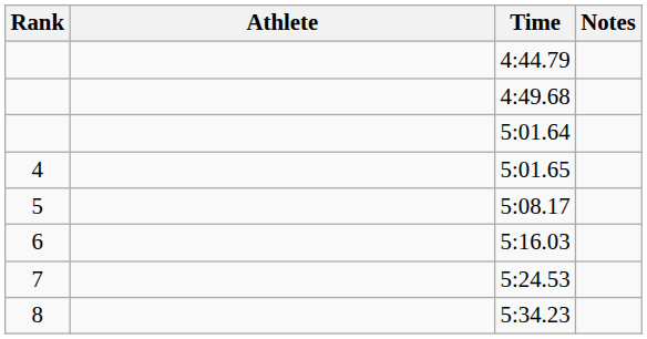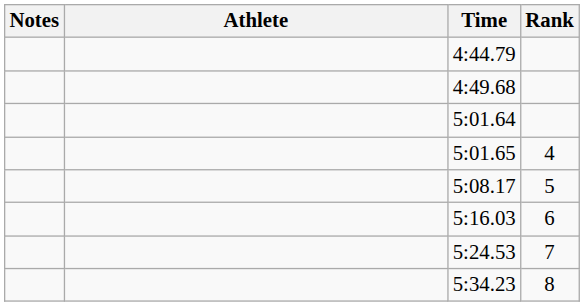 <table class="wikitable" style="text-align:center">
 <tr>
-<th>Rank</th>
+<th>Notes</th>
 <th Style="width:18em">Athlete</th>
 <th>Time</th>
-<th>Notes</th>
+<th>Rank</th>
 </tr>
 <tr>
 <td></td>
 <td style="text-align:left"></td>
 <td>4:44.79</td>
 <td></td>
 </tr>
 <tr>
 <td></td>
 <td style="text-align:left"></td>
 <td>4:49.68</td>
 <td></td>
 </tr>
 <tr>
 <td></td>
 <td style="text-align:left"></td>
 <td>5:01.64</td>
 <td></td>
 </tr>
 <tr>
-<td>4</td>
+<td></td>
 <td style="text-align:left"></td>
 <td>5:01.65</td>
-<td></td>
+<td>4</td>
 </tr>
 <tr>
-<td>5</td>
+<td></td>
 <td style="text-align:left"></td>
 <td>5:08.17</td>
-<td></td>
+<td>5</td>
 </tr>
 <tr>
-<td>6</td>
+<td></td>
 <td style="text-align:left"></td>
 <td>5:16.03</td>
-<td></td>
+<td>6</td>
 </tr>
 <tr>
-<td>7</td>
+<td></td>
 <td style="text-align:left"></td>
 <td>5:24.53</td>
-<td></td>
+<td>7</td>
 </tr>
 <tr>
-<td>8</td>
+<td></td>
 <td style="text-align:left"></td>
 <td>5:34.23</td>
-<td></td>
+<td>8</td>
 </tr>
 </table>
